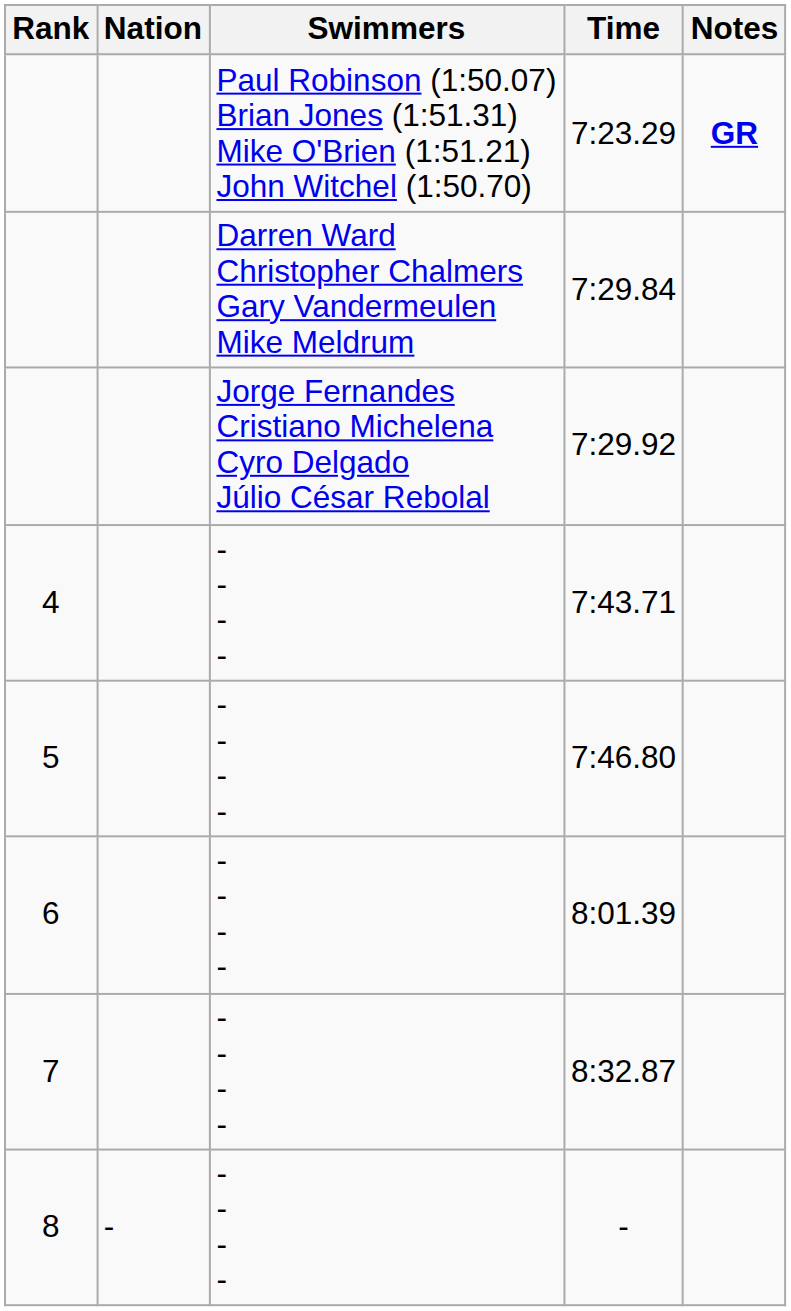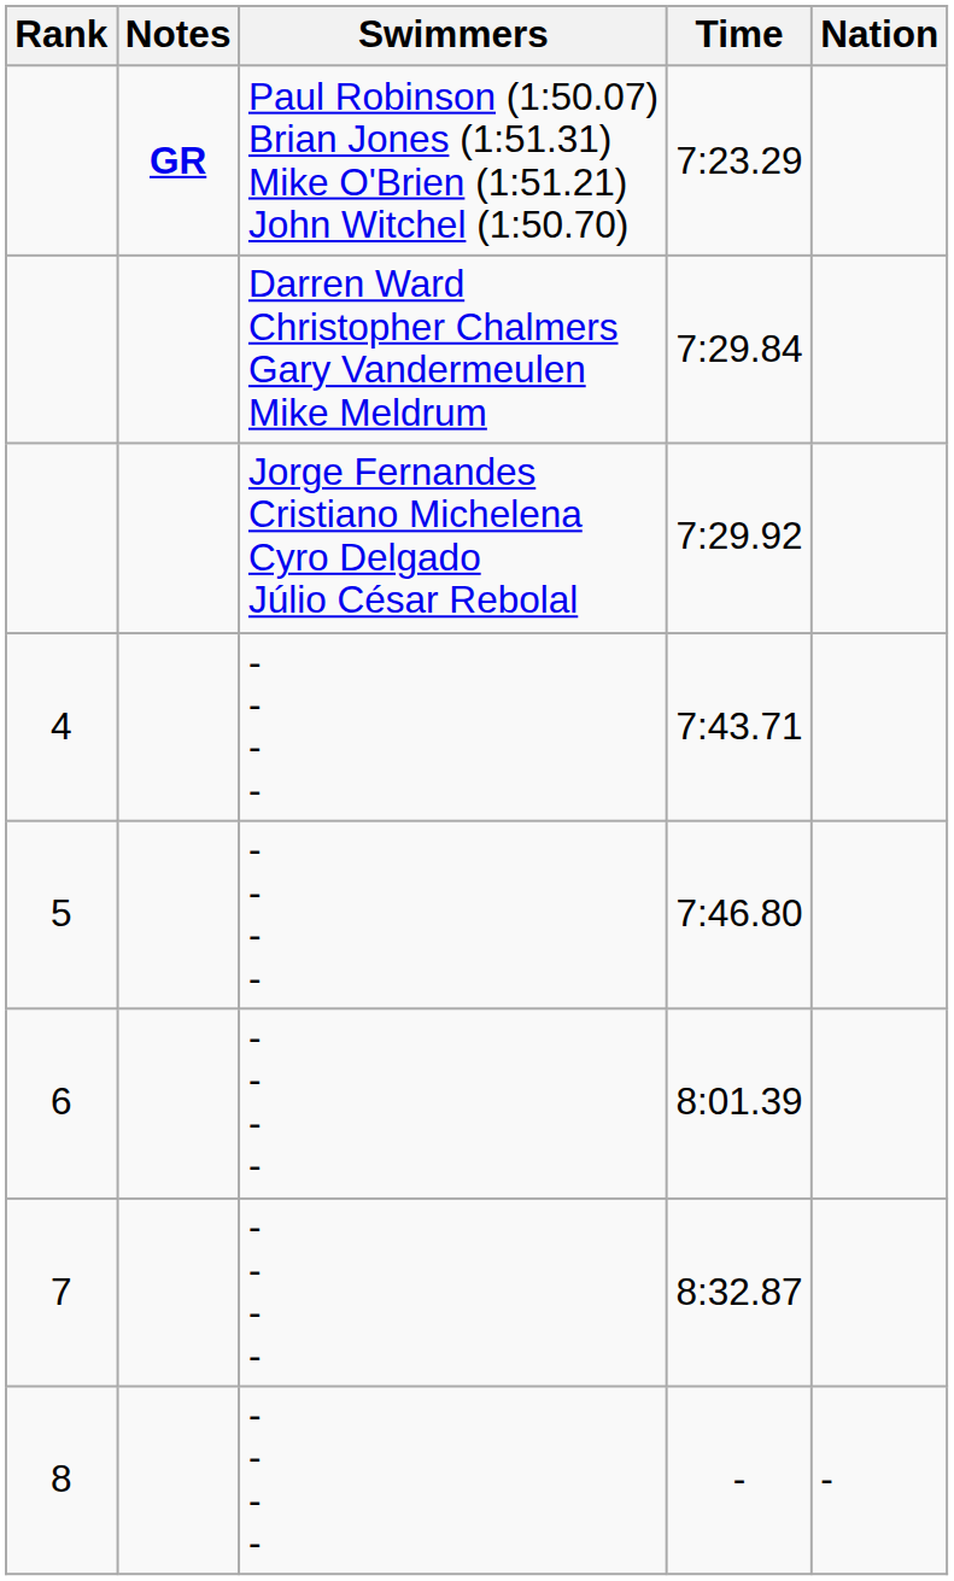 <table class="wikitable sortable" style="text-align:center">
 <tr>
 <th>Rank</th>
-<th>Nation</th>
+<th>Notes</th>
 <th>Swimmers</th>
 <th>Time</th>
-<th>Notes</th>
+<th>Nation</th>
 </tr>
 <tr>
 <td></td>
-<td align="left"></td>
+<td><strong><a href='#'>GR</a></strong></td>
 <td align="left"><a href='#'>Paul Robinson</a> (1:50.07) <br><a href='#'>Brian Jones</a> (1:51.31) <br><a href='#'>Mike O'Brien</a> (1:51.21) <br><a href='#'>John Witchel</a> (1:50.70)</td>
 <td>7:23.29</td>
-<td><strong><a href='#'>GR</a></strong></td>
+<td align="left"></td>
 </tr>
 <tr>
 <td></td>
-<td align="left"></td>
+<td></td>
 <td align="left"><a href='#'>Darren Ward</a><br><a href='#'>Christopher Chalmers</a><br><a href='#'>Gary Vandermeulen</a><br><a href='#'>Mike Meldrum</a></td>
 <td>7:29.84</td>
-<td></td>
+<td align="left"></td>
 </tr>
 <tr>
 <td></td>
-<td align="left"></td>
+<td></td>
 <td align="left"><a href='#'>Jorge Fernandes</a> <br><a href='#'>Cristiano Michelena</a> <br><a href='#'>Cyro Delgado</a> <br><a href='#'>Júlio César Rebolal</a></td>
 <td>7:29.92</td>
-<td></td>
+<td align="left"></td>
 </tr>
 <tr>
 <td>4</td>
-<td align="left"></td>
+<td></td>
 <td align="left">- <br> - <br> - <br> -</td>
 <td>7:43.71</td>
-<td></td>
+<td align="left"></td>
 </tr>
 <tr>
 <td>5</td>
-<td align="left"></td>
+<td></td>
 <td align="left">- <br> - <br> - <br> -</td>
 <td>7:46.80</td>
-<td></td>
+<td align="left"></td>
 </tr>
 <tr>
 <td>6</td>
-<td align="left"></td>
+<td></td>
 <td align="left">- <br> - <br> - <br> -</td>
 <td>8:01.39</td>
-<td></td>
+<td align="left"></td>
 </tr>
 <tr>
 <td>7</td>
-<td align="left"></td>
+<td></td>
 <td align="left">- <br> - <br> - <br> -</td>
 <td>8:32.87</td>
-<td></td>
+<td align="left"></td>
 </tr>
 <tr>
 <td>8</td>
-<td align="left">-</td>
+<td></td>
 <td align="left">- <br> - <br> - <br> -</td>
 <td>-</td>
-<td></td>
+<td align="left">-</td>
 </tr>
 </table>
